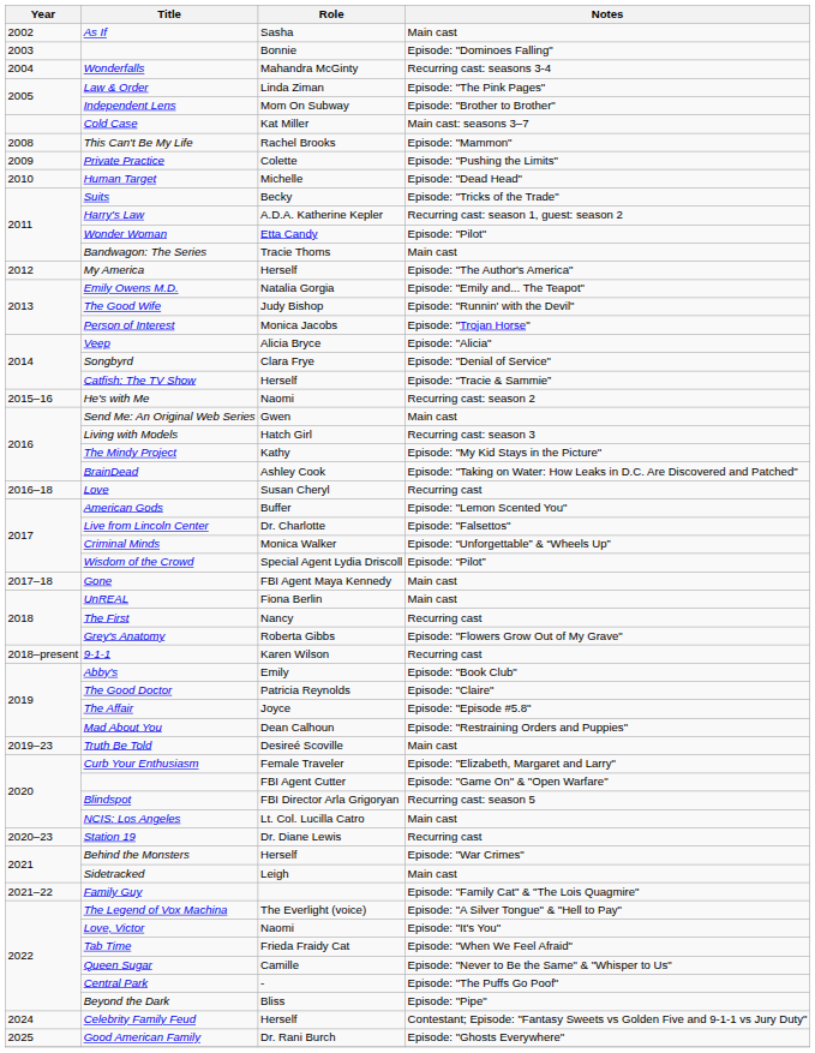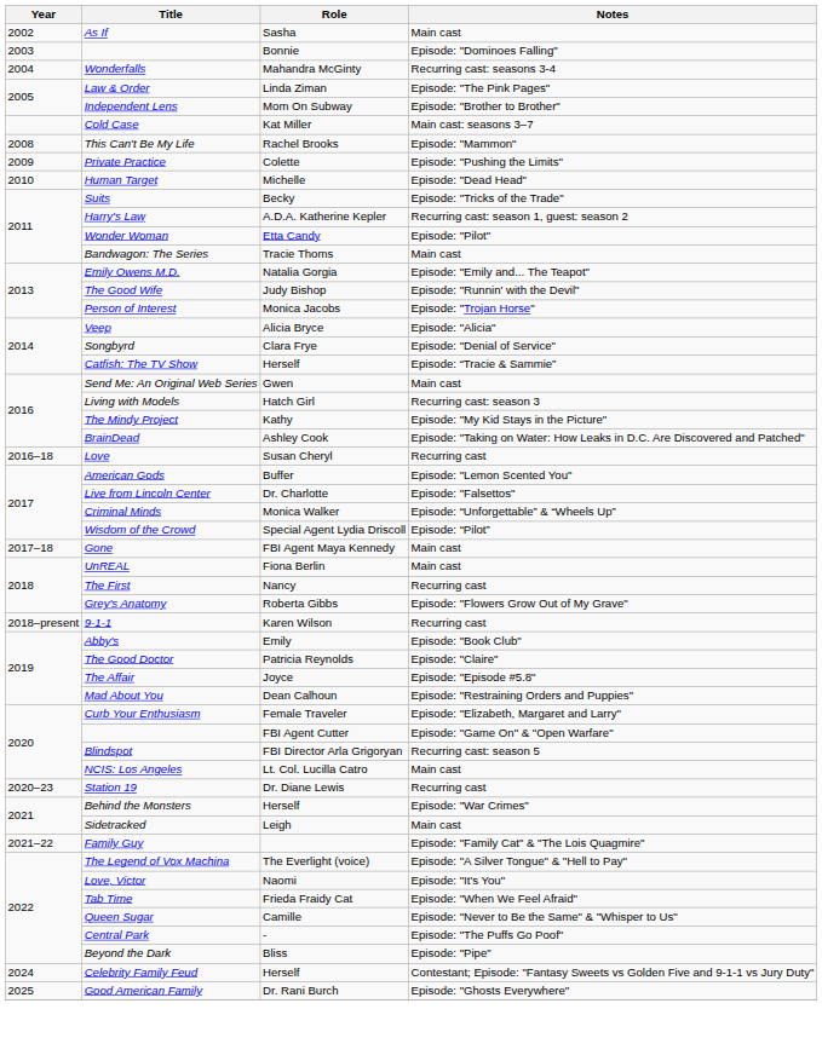 <table class="wikitable sortable">
 <tr>
 <th>Year</th>
 <th>Title</th>
 <th>Role</th>
 <th>Notes</th>
 </tr>
 <tr>
 <td>2002</td>
 <td><em><a href='#'>As If</a></em></td>
 <td>Sasha</td>
 <td>Main cast</td>
 </tr>
 <tr>
 <td>2003</td>
 <td><em></em></td>
 <td>Bonnie</td>
 <td>Episode: "Dominoes Falling"</td>
 </tr>
 <tr>
 <td>2004</td>
 <td><em><a href='#'>Wonderfalls</a></em></td>
 <td>Mahandra McGinty</td>
 <td>Recurring cast: seasons 3-4</td>
 </tr>
 <tr>
 <td rowspan="2">2005</td>
 <td><em><a href='#'>Law & Order</a></em></td>
 <td>Linda Ziman</td>
 <td>Episode: "The Pink Pages"</td>
 </tr>
 <tr>
 <td><em><a href='#'>Independent Lens</a></em></td>
 <td>Mom On Subway</td>
 <td>Episode: "Brother to Brother"</td>
 </tr>
 <tr>
 <td></td>
 <td><em><a href='#'>Cold Case</a></em></td>
 <td>Kat Miller</td>
 <td>Main cast: seasons 3–7</td>
 </tr>
 <tr>
 <td>2008</td>
 <td><em>This Can't Be My Life</em></td>
 <td>Rachel Brooks</td>
 <td>Episode: "Mammon"</td>
 </tr>
 <tr>
 <td>2009</td>
 <td><em><a href='#'>Private Practice</a></em></td>
 <td>Colette</td>
 <td>Episode: "Pushing the Limits"</td>
 </tr>
 <tr>
 <td>2010</td>
 <td><em><a href='#'>Human Target</a></em></td>
 <td>Michelle</td>
 <td>Episode: "Dead Head"</td>
 </tr>
 <tr>
 <td rowspan="4">2011</td>
 <td><em><a href='#'>Suits</a></em></td>
 <td>Becky</td>
 <td>Episode: "Tricks of the Trade"</td>
 </tr>
 <tr>
 <td><em><a href='#'>Harry's Law</a></em></td>
 <td>A.D.A. Katherine Kepler</td>
 <td>Recurring cast: season 1, guest: season 2</td>
 </tr>
 <tr>
 <td><em><a href='#'>Wonder Woman</a></em></td>
 <td><a href='#'>Etta Candy</a></td>
 <td>Episode: "Pilot"</td>
 </tr>
 <tr>
 <td><em>Bandwagon: The Series</em></td>
 <td>Tracie Thoms</td>
 <td>Main cast</td>
 </tr>
 <tr>
-<td>2012</td>
-<td><em>My America</em></td>
-<td>Herself</td>
-<td>Episode: "The Author's America"</td>
-</tr>
-<tr>
 <td rowspan="3">2013</td>
 <td><em><a href='#'>Emily Owens M.D.</a></em></td>
 <td>Natalia Gorgia</td>
 <td>Episode: "Emily and... The Teapot"</td>
 </tr>
 <tr>
 <td><em><a href='#'>The Good Wife</a></em></td>
 <td>Judy Bishop</td>
 <td>Episode: "Runnin' with the Devil"</td>
 </tr>
 <tr>
 <td><em><a href='#'>Person of Interest</a></em></td>
 <td>Monica Jacobs</td>
 <td>Episode: "<a href='#'>Trojan Horse</a>"</td>
 </tr>
 <tr>
 <td rowspan="3">2014</td>
 <td><em><a href='#'>Veep</a></em></td>
 <td>Alicia Bryce</td>
 <td>Episode: "Alicia"</td>
 </tr>
 <tr>
 <td><em>Songbyrd</em></td>
 <td>Clara Frye</td>
 <td>Episode: "Denial of Service"</td>
 </tr>
 <tr>
 <td><em><a href='#'>Catfish: The TV Show</a></em></td>
 <td>Herself</td>
 <td>Episode: “Tracie & Sammie”</td>
-</tr>
-<tr>
-<td>2015–16</td>
-<td><em>He's with Me</em></td>
-<td>Naomi</td>
-<td>Recurring cast: season 2</td>
 </tr>
 <tr>
 <td rowspan="4">2016</td>
 <td><em>Send Me: An Original Web Series</em></td>
 <td>Gwen</td>
 <td>Main cast</td>
 </tr>
 <tr>
 <td><em>Living with Models</em></td>
 <td>Hatch Girl</td>
 <td>Recurring cast: season 3</td>
 </tr>
 <tr>
 <td><em><a href='#'>The Mindy Project</a></em></td>
 <td>Kathy</td>
 <td>Episode: "My Kid Stays in the Picture"</td>
 </tr>
 <tr>
 <td><em><a href='#'>BrainDead</a></em></td>
 <td>Ashley Cook</td>
 <td>Episode: "Taking on Water: How Leaks in D.C. Are Discovered and Patched"</td>
 </tr>
 <tr>
 <td>2016–18</td>
 <td><em><a href='#'>Love</a></em></td>
 <td>Susan Cheryl</td>
 <td>Recurring cast</td>
 </tr>
 <tr>
 <td rowspan="4">2017</td>
 <td><em><a href='#'>American Gods</a></em></td>
 <td>Buffer</td>
 <td>Episode: "Lemon Scented You"</td>
 </tr>
 <tr>
 <td><em><a href='#'>Live from Lincoln Center</a></em></td>
 <td>Dr. Charlotte</td>
 <td>Episode: "Falsettos"</td>
 </tr>
 <tr>
 <td><em><a href='#'>Criminal Minds</a></em></td>
 <td>Monica Walker</td>
 <td>Episode: “Unforgettable” & “Wheels Up”</td>
 </tr>
 <tr>
 <td><em><a href='#'>Wisdom of the Crowd</a></em></td>
 <td>Special Agent Lydia Driscoll</td>
 <td>Episode: “Pilot”</td>
 </tr>
 <tr>
 <td>2017–18</td>
 <td><em><a href='#'>Gone</a></em></td>
 <td>FBI Agent Maya Kennedy</td>
 <td>Main cast</td>
 </tr>
 <tr>
 <td rowspan="3">2018</td>
 <td><em><a href='#'>UnREAL</a></em></td>
 <td>Fiona Berlin</td>
 <td>Main cast</td>
 </tr>
 <tr>
 <td><em><a href='#'>The First</a></em></td>
 <td>Nancy</td>
 <td>Recurring cast</td>
 </tr>
 <tr>
 <td><em><a href='#'>Grey's Anatomy</a></em></td>
 <td>Roberta Gibbs</td>
 <td>Episode: "Flowers Grow Out of My Grave"</td>
 </tr>
 <tr>
 <td>2018–present</td>
 <td><em><a href='#'>9-1-1</a></em></td>
 <td>Karen Wilson</td>
 <td>Recurring cast</td>
 </tr>
 <tr>
 <td rowspan="4">2019</td>
 <td><em><a href='#'>Abby's</a></em></td>
 <td>Emily</td>
 <td>Episode: "Book Club"</td>
 </tr>
 <tr>
 <td><em><a href='#'>The Good Doctor</a></em></td>
 <td>Patricia Reynolds</td>
 <td>Episode: "Claire"</td>
 </tr>
 <tr>
 <td><em><a href='#'>The Affair</a></em></td>
 <td>Joyce</td>
 <td>Episode: "Episode #5.8"</td>
 </tr>
 <tr>
 <td><em><a href='#'>Mad About You</a></em></td>
 <td>Dean Calhoun</td>
 <td>Episode: "Restraining Orders and Puppies"</td>
 </tr>
 <tr>
-<td>2019–23</td>
-<td><em><a href='#'>Truth Be Told</a></em></td>
-<td>Desireé Scoville</td>
-<td>Main cast</td>
-</tr>
-<tr>
 <td rowspan="4">2020</td>
 <td><em><a href='#'>Curb Your Enthusiasm</a></em></td>
 <td>Female Traveler</td>
 <td>Episode: "Elizabeth, Margaret and Larry"</td>
 </tr>
 <tr>
 <td></td>
 <td>FBI Agent Cutter</td>
 <td>Episode: "Game On" & "Open Warfare"</td>
 </tr>
 <tr>
 <td><em><a href='#'>Blindspot</a></em></td>
 <td>FBI Director Arla Grigoryan</td>
 <td>Recurring cast: season 5</td>
 </tr>
 <tr>
 <td><em><a href='#'>NCIS: Los Angeles</a></em></td>
 <td>Lt. Col. Lucilla Catro</td>
 <td>Main cast</td>
 </tr>
 <tr>
 <td>2020–23</td>
 <td><em><a href='#'>Station 19</a></em></td>
 <td>Dr. Diane Lewis</td>
 <td>Recurring cast</td>
 </tr>
 <tr>
 <td rowspan="2">2021</td>
 <td><em>Behind the Monsters</em></td>
 <td>Herself</td>
 <td>Episode: "War Crimes"</td>
 </tr>
 <tr>
 <td><em>Sidetracked</em></td>
 <td>Leigh</td>
 <td>Main cast</td>
 </tr>
 <tr>
 <td>2021–22</td>
 <td><em><a href='#'>Family Guy</a></em></td>
 <td></td>
 <td>Episode: "Family Cat" & "The Lois Quagmire"</td>
 </tr>
 <tr>
 <td rowspan="6">2022</td>
 <td><em><a href='#'>The Legend of Vox Machina</a></em></td>
 <td>The Everlight (voice)</td>
 <td>Episode: "A Silver Tongue"  & "Hell to Pay"</td>
 </tr>
 <tr>
 <td><em><a href='#'>Love, Victor</a></em></td>
 <td>Naomi</td>
 <td>Episode: "It's You"</td>
 </tr>
 <tr>
 <td><em><a href='#'>Tab Time</a></em></td>
 <td>Frieda Fraidy Cat</td>
 <td>Episode: "When We Feel Afraid"</td>
 </tr>
 <tr>
 <td><em><a href='#'>Queen Sugar</a></em></td>
 <td>Camille</td>
 <td>Episode: "Never to Be the Same" & "Whisper to Us"</td>
 </tr>
 <tr>
 <td><em><a href='#'>Central Park</a></em></td>
 <td>-</td>
 <td>Episode: "The Puffs Go Poof"</td>
 </tr>
 <tr>
 <td><em>Beyond the Dark</em></td>
 <td>Bliss</td>
 <td>Episode: "Pipe"</td>
 </tr>
 <tr>
 <td>2024</td>
 <td><em><a href='#'>Celebrity Family Feud</a></em></td>
 <td>Herself</td>
 <td>Contestant; Episode: "Fantasy Sweets vs Golden Five and 9-1-1 vs Jury Duty"</td>
 </tr>
 <tr>
 <td>2025</td>
 <td><em><a href='#'>Good American Family</a></em></td>
 <td>Dr. Rani Burch</td>
 <td>Episode: "Ghosts Everywhere"</td>
 </tr>
 <tr>
 </tr>
 </table>
